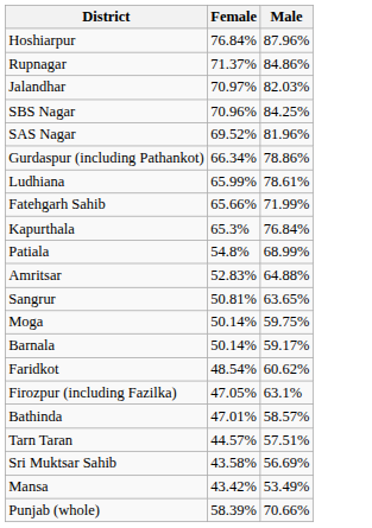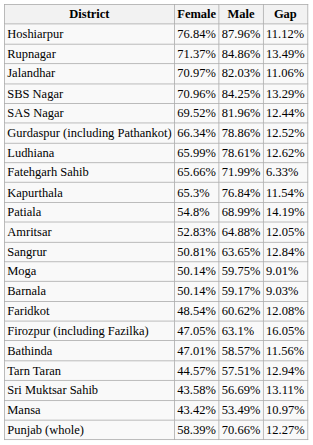 <table class="wikitable sortable">
 <tr>
 <th>District</th>
 <th>Female</th>
 <th>Male</th>
+<th>Gap</th>
 </tr>
 <tr>
 <td>Hoshiarpur</td>
 <td>76.84%</td>
 <td>87.96%</td>
+<td>11.12%</td>
 </tr>
 <tr>
 <td>Rupnagar</td>
 <td>71.37%</td>
 <td>84.86%</td>
+<td>13.49%</td>
 </tr>
 <tr>
 <td>Jalandhar</td>
 <td>70.97%</td>
 <td>82.03%</td>
+<td>11.06%</td>
 </tr>
 <tr>
 <td>SBS Nagar</td>
 <td>70.96%</td>
 <td>84.25%</td>
+<td>13.29%</td>
 </tr>
 <tr>
 <td>SAS Nagar</td>
 <td>69.52%</td>
 <td>81.96%</td>
+<td>12.44%</td>
 </tr>
 <tr>
 <td>Gurdaspur	 (including Pathankot)</td>
 <td>66.34%</td>
 <td>78.86%</td>
+<td>12.52%</td>
 </tr>
 <tr>
 <td>Ludhiana</td>
 <td>65.99%</td>
 <td>78.61%</td>
+<td>12.62%</td>
 </tr>
 <tr>
 <td>Fatehgarh Sahib</td>
 <td>65.66%</td>
 <td>71.99%</td>
+<td>6.33%</td>
 </tr>
 <tr>
 <td>Kapurthala</td>
 <td>65.3%</td>
 <td>76.84%</td>
+<td>11.54%</td>
 </tr>
 <tr>
 <td>Patiala</td>
 <td>54.8%</td>
 <td>68.99%</td>
+<td>14.19%</td>
 </tr>
 <tr>
 <td>Amritsar</td>
 <td>52.83%</td>
 <td>64.88%</td>
+<td>12.05%</td>
 </tr>
 <tr>
 <td>Sangrur</td>
 <td>50.81%</td>
 <td>63.65%</td>
+<td>12.84%</td>
 </tr>
 <tr>
 <td>Moga</td>
 <td>50.14%</td>
 <td>59.75%</td>
+<td>9.01%</td>
 </tr>
 <tr>
 <td>Barnala</td>
 <td>50.14%</td>
 <td>59.17%</td>
+<td>9.03%</td>
 </tr>
 <tr>
 <td>Faridkot</td>
 <td>48.54%</td>
 <td>60.62%</td>
+<td>12.08%</td>
 </tr>
 <tr>
 <td>Firozpur	 (including Fazilka)</td>
 <td>47.05%</td>
 <td>63.1%</td>
+<td>16.05%</td>
 </tr>
 <tr>
 <td>Bathinda</td>
 <td>47.01%</td>
 <td>58.57%</td>
+<td>11.56%</td>
 </tr>
 <tr>
 <td>Tarn Taran</td>
 <td>44.57%</td>
 <td>57.51%</td>
+<td>12.94%</td>
 </tr>
 <tr>
 <td>Sri Muktsar Sahib</td>
 <td>43.58%</td>
 <td>56.69%</td>
+<td>13.11%</td>
 </tr>
 <tr>
 <td>Mansa</td>
 <td>43.42%</td>
 <td>53.49%</td>
+<td>10.97%</td>
 </tr>
 <tr>
 <td>Punjab (whole)</td>
 <td>58.39%</td>
 <td>70.66%</td>
+<td>12.27%</td>
 </tr>
 </table>
